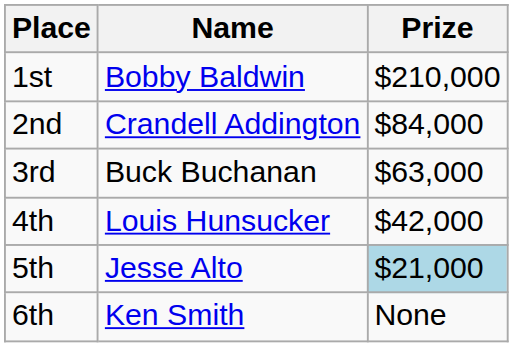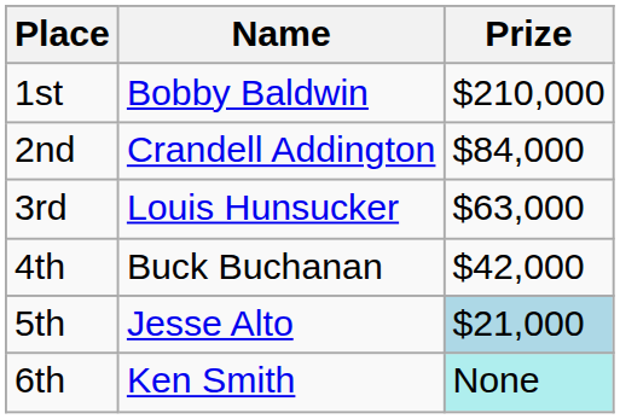 <table class="wikitable">
 <tr>
 <th bgcolor="#FFEBAD">Place</th>
 <th bgcolor="#FFEBAD">Name</th>
 <th bgcolor="#FFEBAD">Prize</th>
 </tr>
 <tr>
 <td>1st</td>
 <td><a href='#'>Bobby Baldwin</a></td>
 <td>$210,000</td>
 </tr>
 <tr>
 <td>2nd</td>
 <td><a href='#'>Crandell Addington</a></td>
 <td>$84,000</td>
 </tr>
 <tr>
 <td>3rd</td>
-<td>Buck Buchanan</td>
+<td><a href='#'>Louis Hunsucker</a></td>
 <td>$63,000</td>
 </tr>
 <tr>
 <td>4th</td>
-<td><a href='#'>Louis Hunsucker</a></td>
+<td>Buck Buchanan</td>
 <td>$42,000</td>
 </tr>
 <tr>
 <td>5th</td>
 <td><a href='#'>Jesse Alto</a></td>
 <td style="background: lightblue;">$21,000</td>
 </tr>
 <tr>
 <td>6th</td>
 <td><a href='#'>Ken Smith</a></td>
-<td>None</td>
+<td style="background: paleturquoise;">None</td>
 </tr>
 </table>
